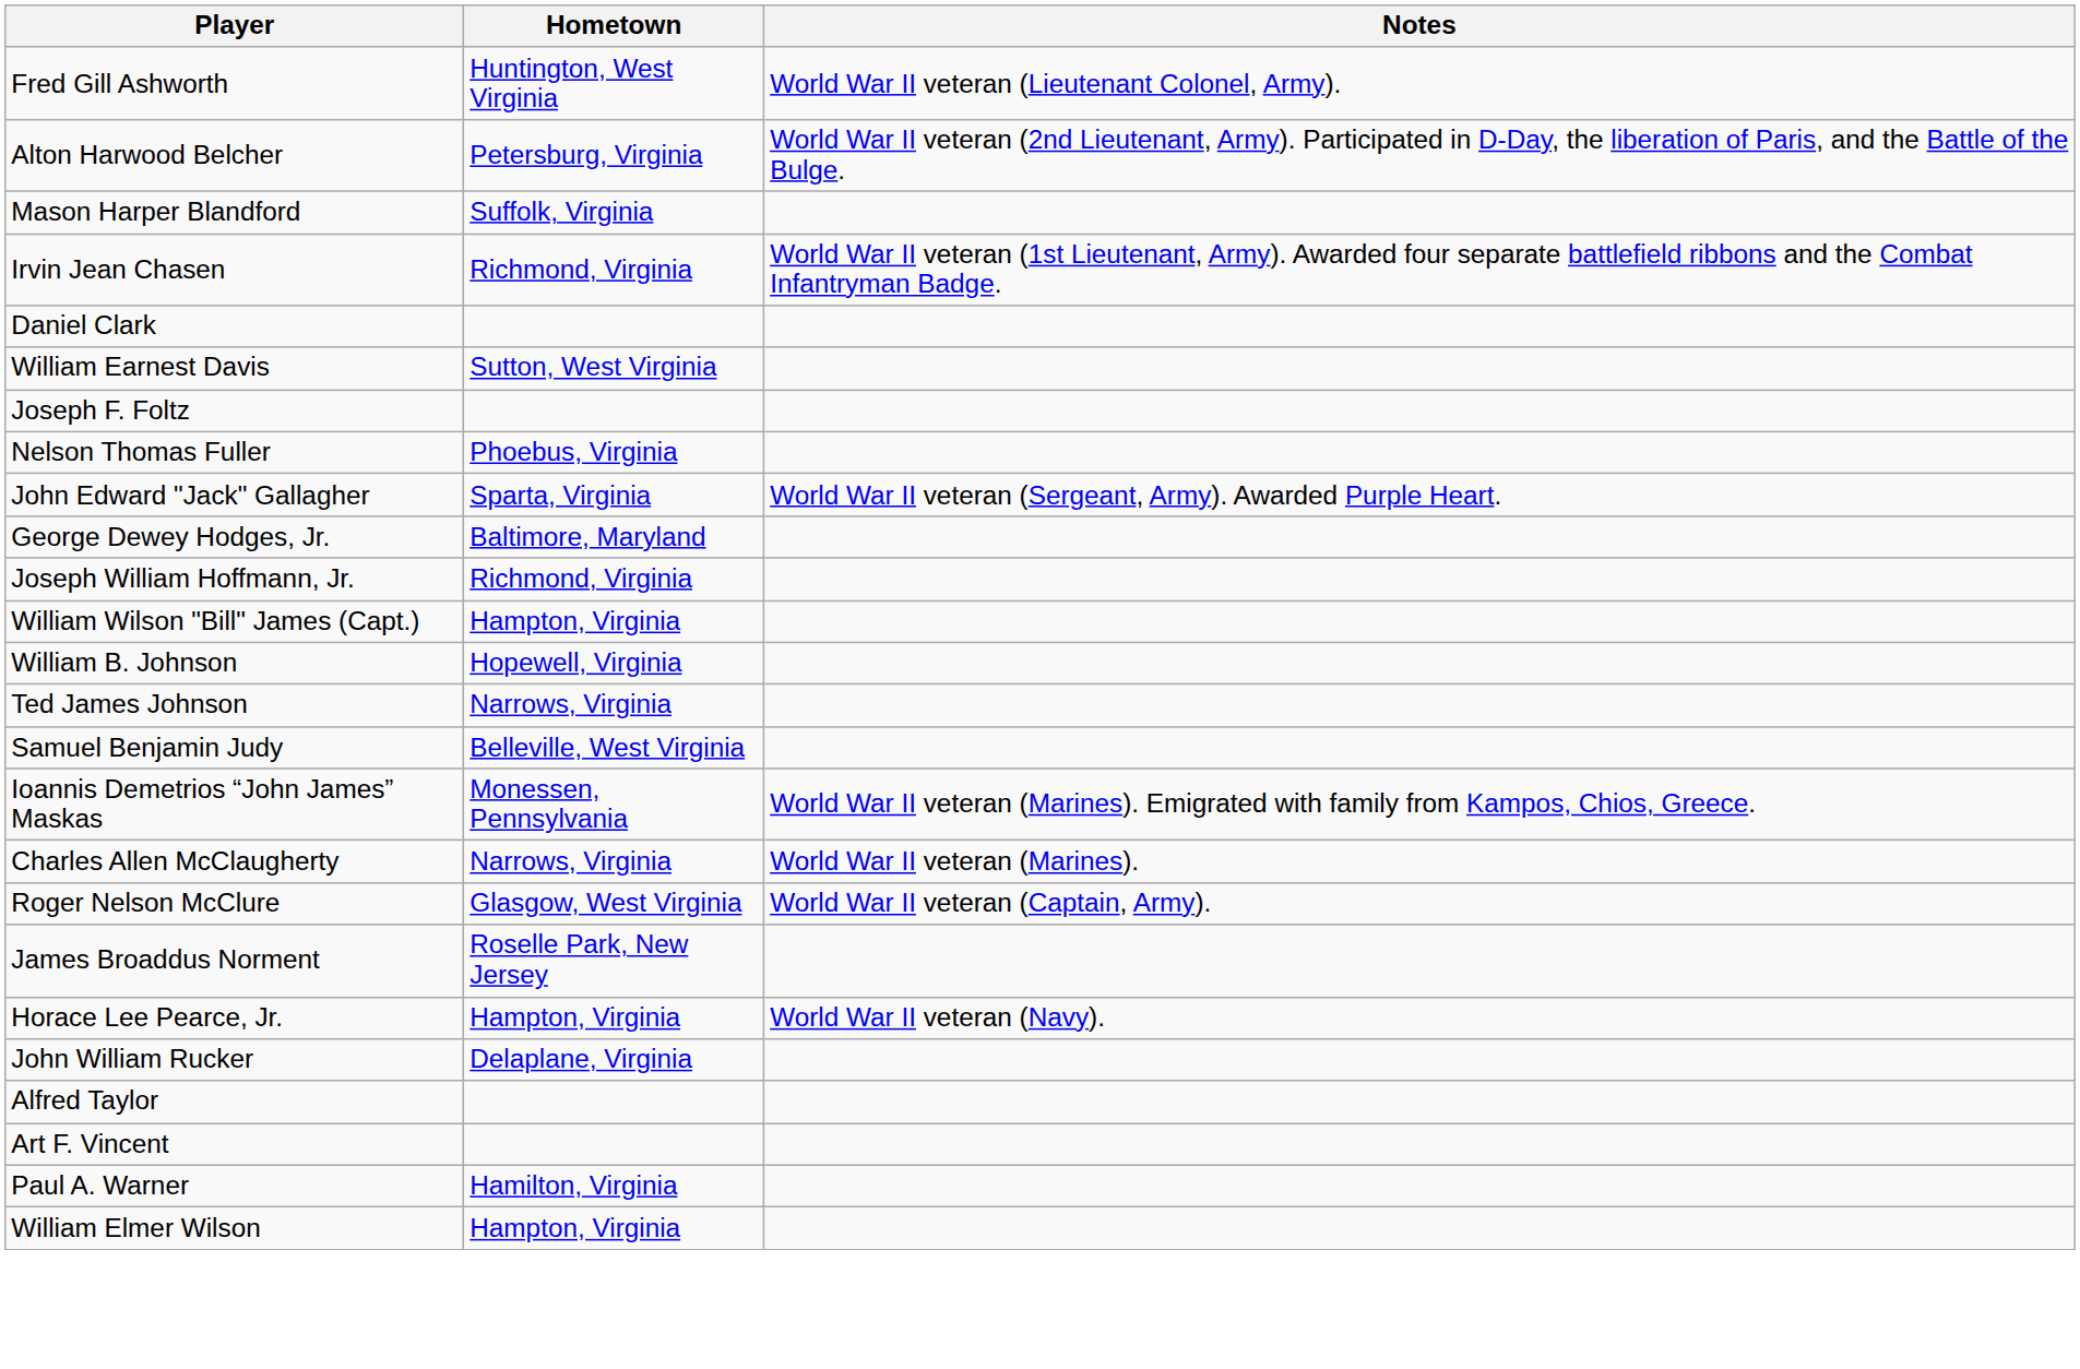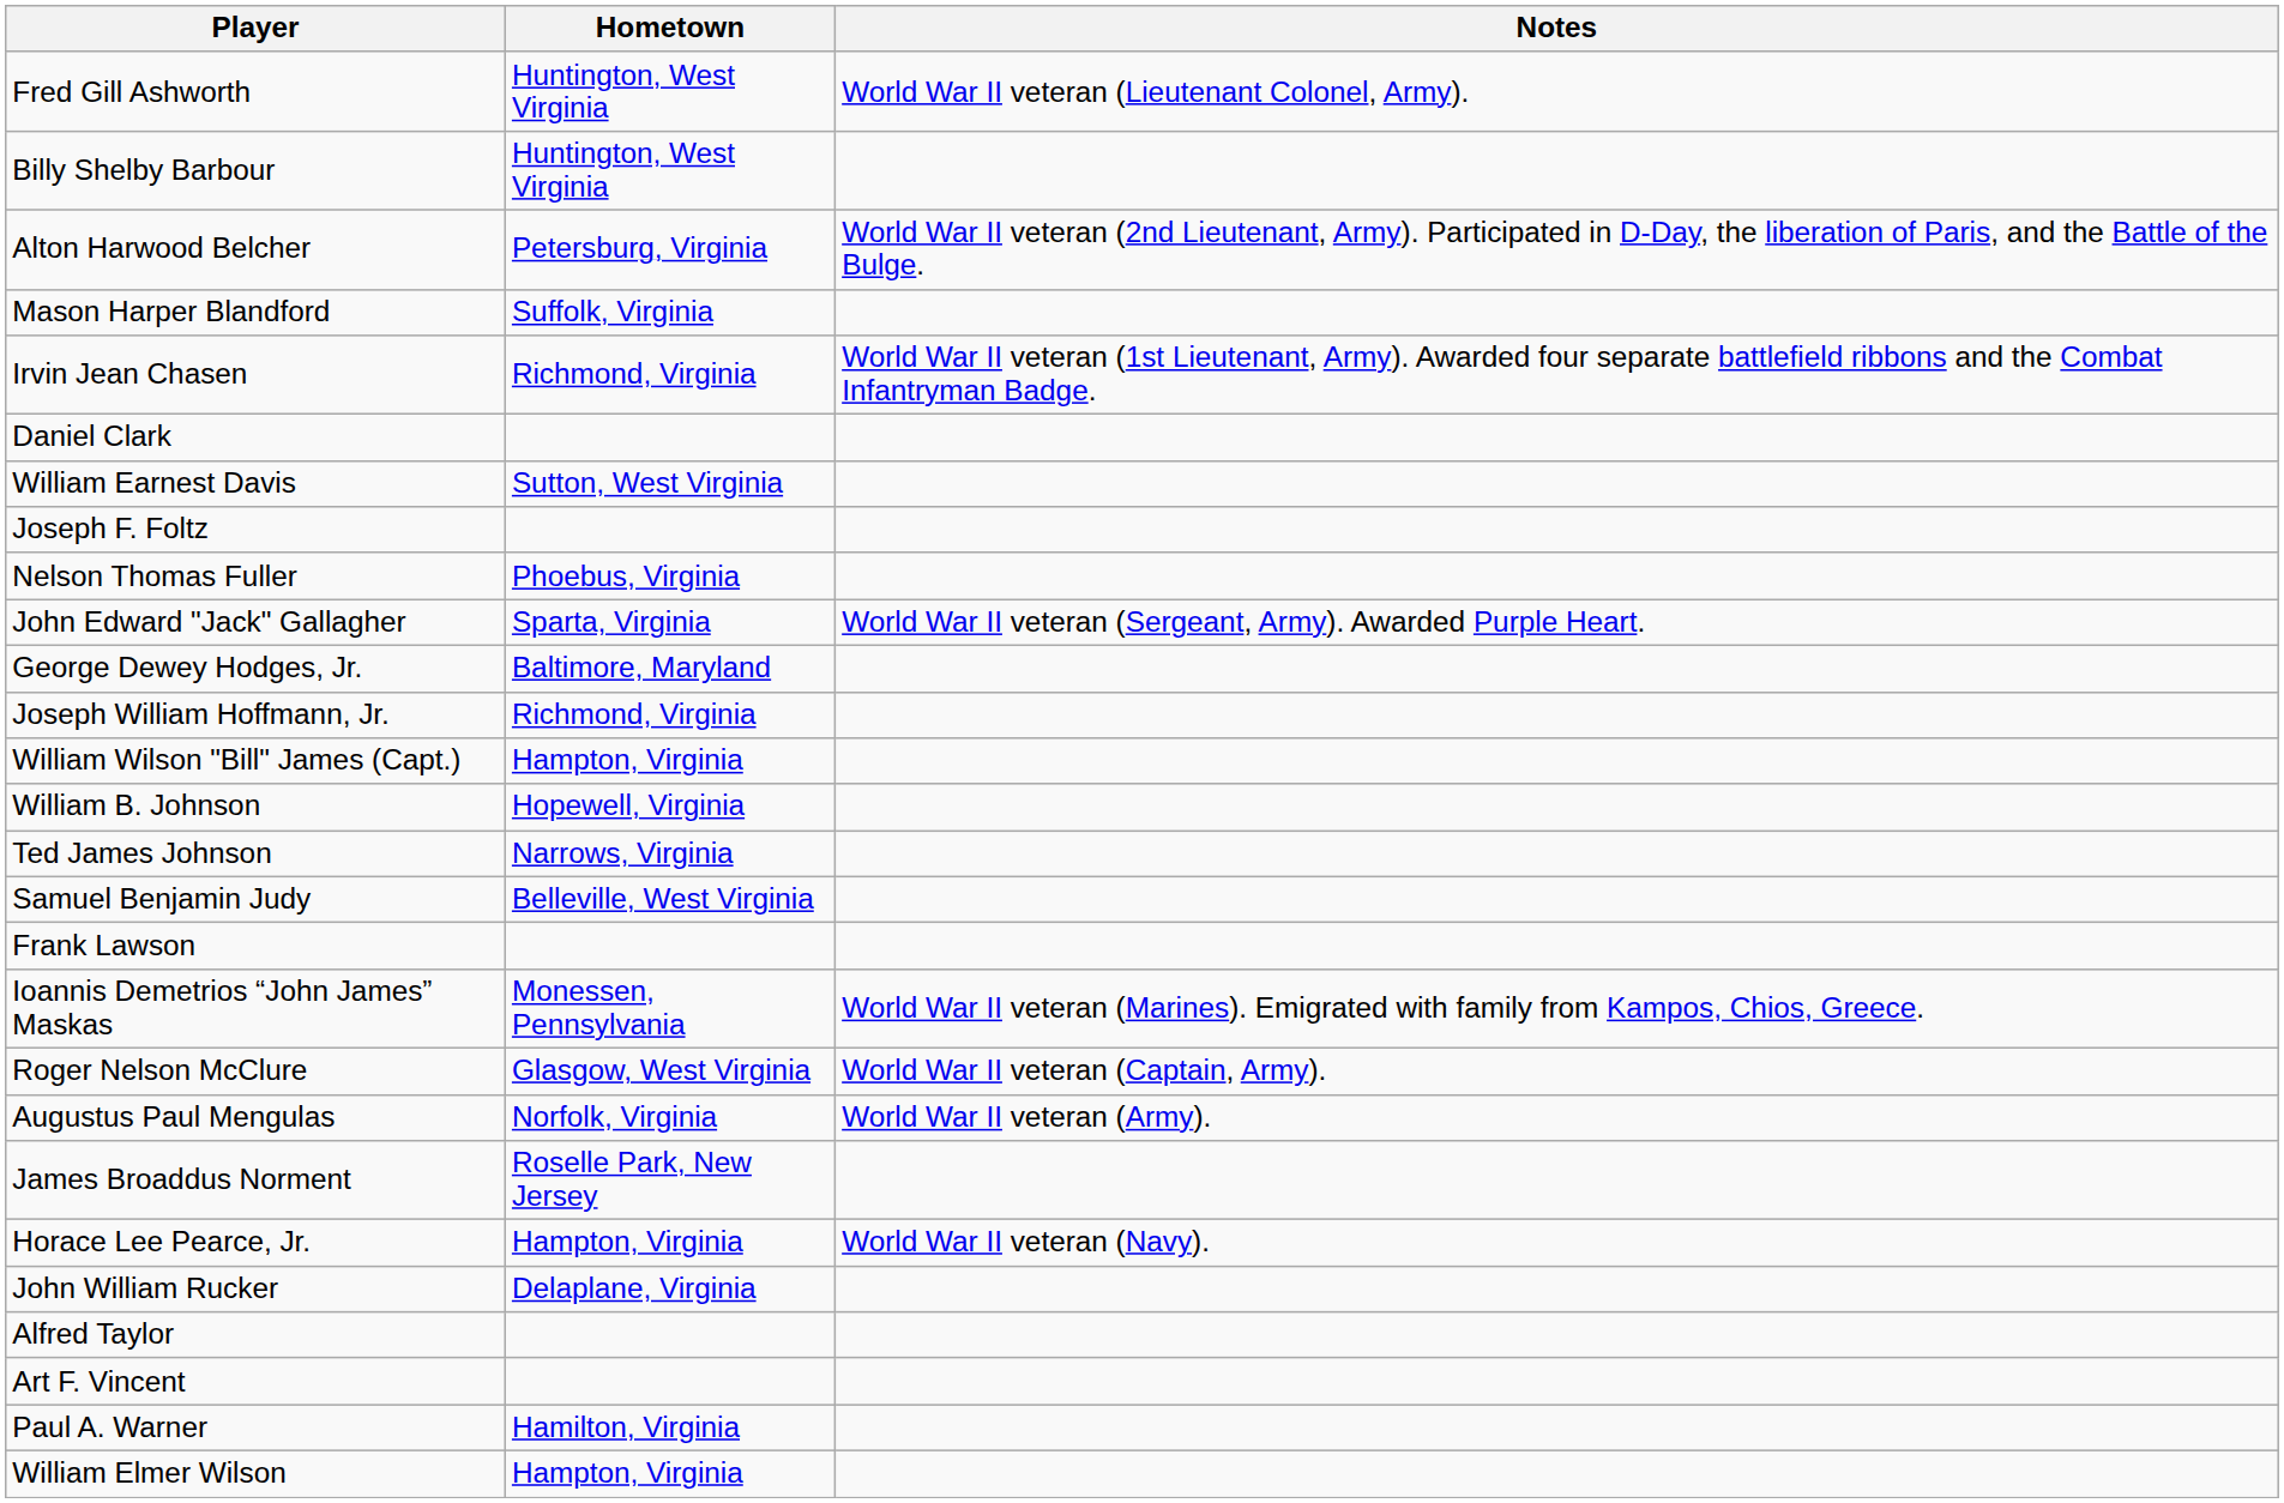 <table class="wikitable" border="1">
 <tr ;>
 <th>Player</th>
 <th>Hometown</th>
 <th>Notes</th>
 </tr>
 <tr>
 <td>Fred Gill Ashworth</td>
 <td><a href='#'>Huntington, West Virginia</a></td>
 <td><a href='#'>World War II</a> veteran (<a href='#'>Lieutenant Colonel</a>, <a href='#'>Army</a>).</td>
+</tr>
+<tr>
+<td>Billy Shelby Barbour</td>
+<td><a href='#'>Huntington, West Virginia</a></td>
+<td></td>
 </tr>
 <tr>
 <td>Alton Harwood Belcher</td>
 <td><a href='#'>Petersburg, Virginia</a></td>
 <td><a href='#'>World War II</a> veteran (<a href='#'>2nd Lieutenant</a>, <a href='#'>Army</a>). Participated in <a href='#'>D-Day</a>, the <a href='#'>liberation of Paris</a>, and the <a href='#'>Battle of the Bulge</a>.</td>
 </tr>
 <tr>
 <td>Mason Harper Blandford</td>
 <td><a href='#'>Suffolk, Virginia</a></td>
 <td></td>
 </tr>
 <tr>
 <td>Irvin Jean Chasen</td>
 <td><a href='#'>Richmond, Virginia</a></td>
 <td><a href='#'>World War II</a> veteran (<a href='#'>1st Lieutenant</a>, <a href='#'>Army</a>). Awarded four separate <a href='#'>battlefield ribbons</a> and the <a href='#'>Combat Infantryman Badge</a>.</td>
 </tr>
 <tr>
 <td>Daniel Clark</td>
 <td></td>
 <td></td>
 </tr>
 <tr>
 <td>William Earnest Davis</td>
 <td><a href='#'>Sutton, West Virginia</a></td>
 <td></td>
 </tr>
 <tr>
 <td>Joseph F. Foltz</td>
 <td></td>
 <td></td>
 </tr>
 <tr>
 <td>Nelson Thomas Fuller</td>
 <td><a href='#'>Phoebus, Virginia</a></td>
 <td></td>
 </tr>
 <tr>
 <td>John Edward "Jack" Gallagher</td>
 <td><a href='#'>Sparta, Virginia</a></td>
 <td><a href='#'>World War II</a> veteran (<a href='#'>Sergeant</a>, <a href='#'>Army</a>). Awarded <a href='#'>Purple Heart</a>.</td>
 </tr>
 <tr>
 <td>George Dewey Hodges, Jr.</td>
 <td><a href='#'>Baltimore, Maryland</a></td>
 <td></td>
 </tr>
 <tr>
 <td>Joseph William Hoffmann, Jr.</td>
 <td><a href='#'>Richmond, Virginia</a></td>
 <td></td>
 </tr>
 <tr>
 <td>William Wilson "Bill" James (Capt.)</td>
 <td><a href='#'>Hampton, Virginia</a></td>
 <td></td>
 </tr>
 <tr>
 <td>William B. Johnson</td>
 <td><a href='#'>Hopewell, Virginia</a></td>
 <td></td>
 </tr>
 <tr>
 <td>Ted James Johnson</td>
 <td><a href='#'>Narrows, Virginia</a></td>
 <td></td>
 </tr>
 <tr>
 <td>Samuel Benjamin Judy</td>
 <td><a href='#'>Belleville, West Virginia</a></td>
 <td></td>
 </tr>
 <tr>
+<td>Frank Lawson</td>
+<td></td>
+<td></td>
+</tr>
+<tr>
 <td>Ioannis Demetrios “John James” Maskas</td>
 <td><a href='#'>Monessen, Pennsylvania</a></td>
 <td><a href='#'>World War II</a> veteran (<a href='#'>Marines</a>). Emigrated with family from <a href='#'>Kampos, Chios, Greece</a>.</td>
 </tr>
 <tr>
-<td>Charles Allen McClaugherty</td>
-<td><a href='#'>Narrows, Virginia</a></td>
-<td><a href='#'>World War II</a> veteran (<a href='#'>Marines</a>).</td>
-</tr>
-<tr>
 <td>Roger Nelson McClure</td>
 <td><a href='#'>Glasgow, West Virginia</a></td>
 <td><a href='#'>World War II</a> veteran (<a href='#'>Captain</a>, <a href='#'>Army</a>).</td>
+</tr>
+<tr>
+<td>Augustus Paul Mengulas</td>
+<td><a href='#'>Norfolk, Virginia</a></td>
+<td><a href='#'>World War II</a> veteran (<a href='#'>Army</a>).</td>
 </tr>
 <tr>
 <td>James Broaddus Norment</td>
 <td><a href='#'>Roselle Park, New Jersey</a></td>
 <td></td>
 </tr>
 <tr>
 <td>Horace Lee Pearce, Jr.</td>
 <td><a href='#'>Hampton, Virginia</a></td>
 <td><a href='#'>World War II</a> veteran (<a href='#'>Navy</a>).</td>
 </tr>
 <tr>
 <td>John William Rucker</td>
 <td><a href='#'>Delaplane, Virginia</a></td>
 <td></td>
 </tr>
 <tr>
 <td>Alfred Taylor</td>
 <td></td>
 <td></td>
 </tr>
 <tr>
 <td>Art F. Vincent</td>
 <td></td>
 <td></td>
 </tr>
 <tr>
 <td>Paul A. Warner</td>
 <td><a href='#'>Hamilton, Virginia</a></td>
 <td></td>
 </tr>
 <tr>
 <td>William Elmer Wilson</td>
 <td><a href='#'>Hampton, Virginia</a></td>
 <td></td>
 </tr>
 </table>
